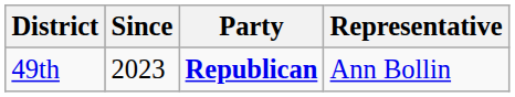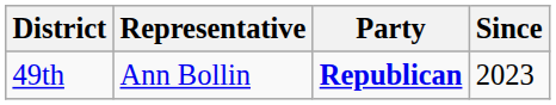 <table class="wikitable">
 <tr>
 <th>District</th>
+<th>Representative</th>
+<th>Party</th>
 <th>Since</th>
-<th>Party</th>
-<th>Representative</th>
 </tr>
 <tr>
 <td><a href='#'>49th</a></td>
+<td><a href='#'>Ann Bollin</a></td>
+<td><strong><a href='#'>Republican</a></strong></td>
 <td>2023</td>
-<td><strong><a href='#'>Republican</a></strong></td>
-<td><a href='#'>Ann Bollin</a></td>
 </tr>
 </table>
